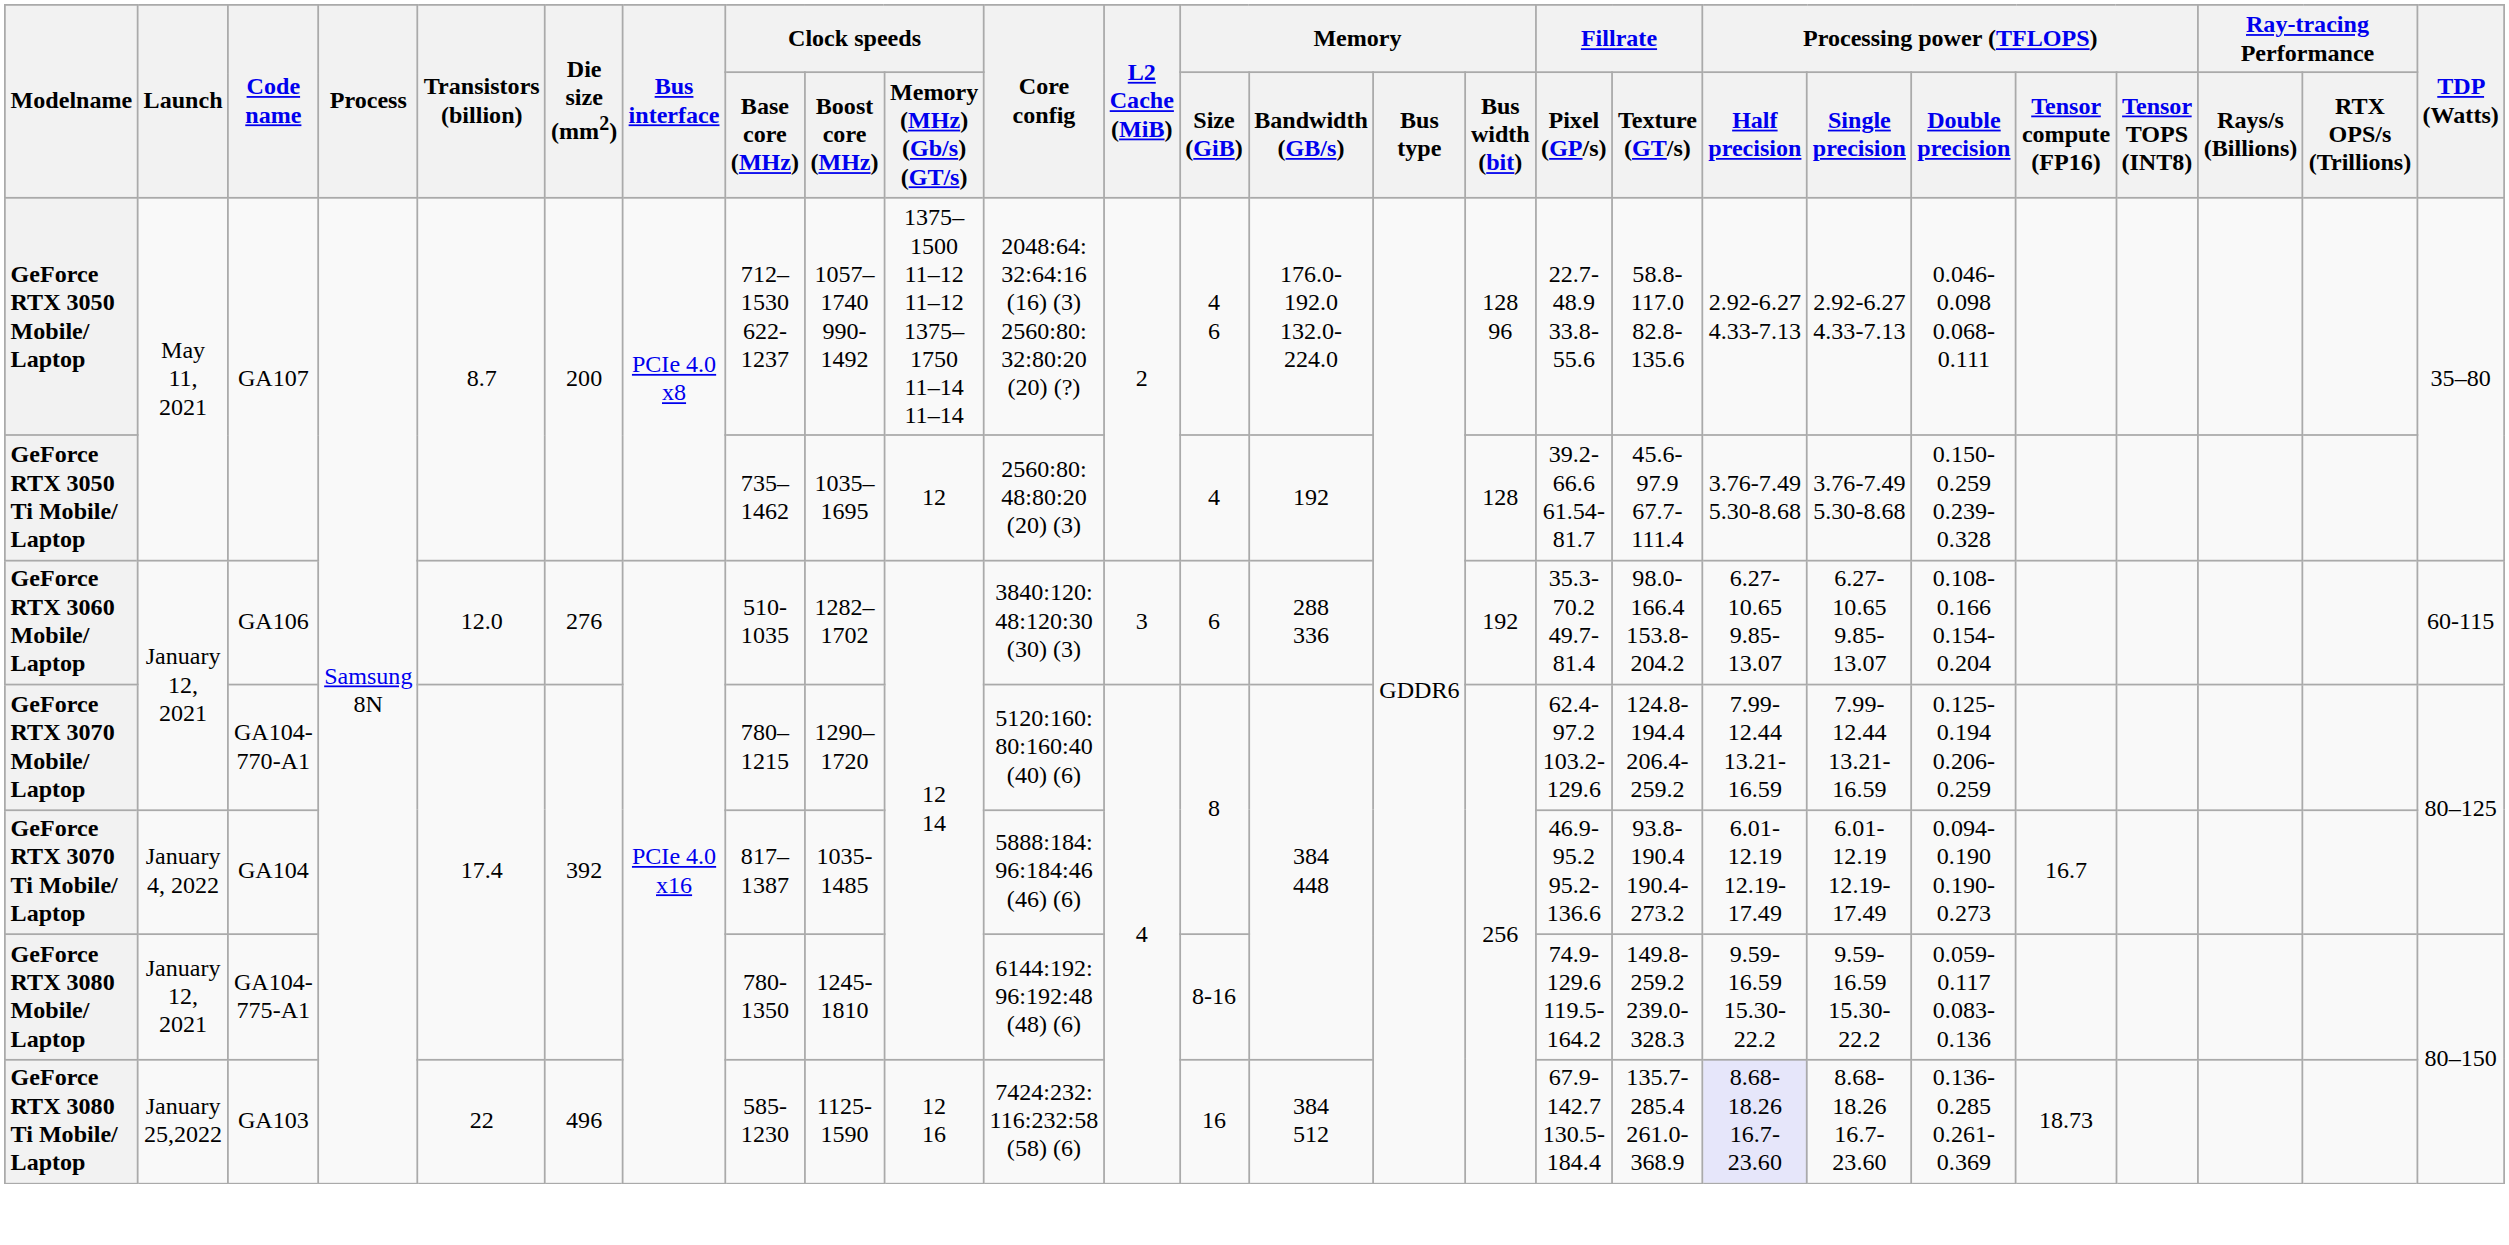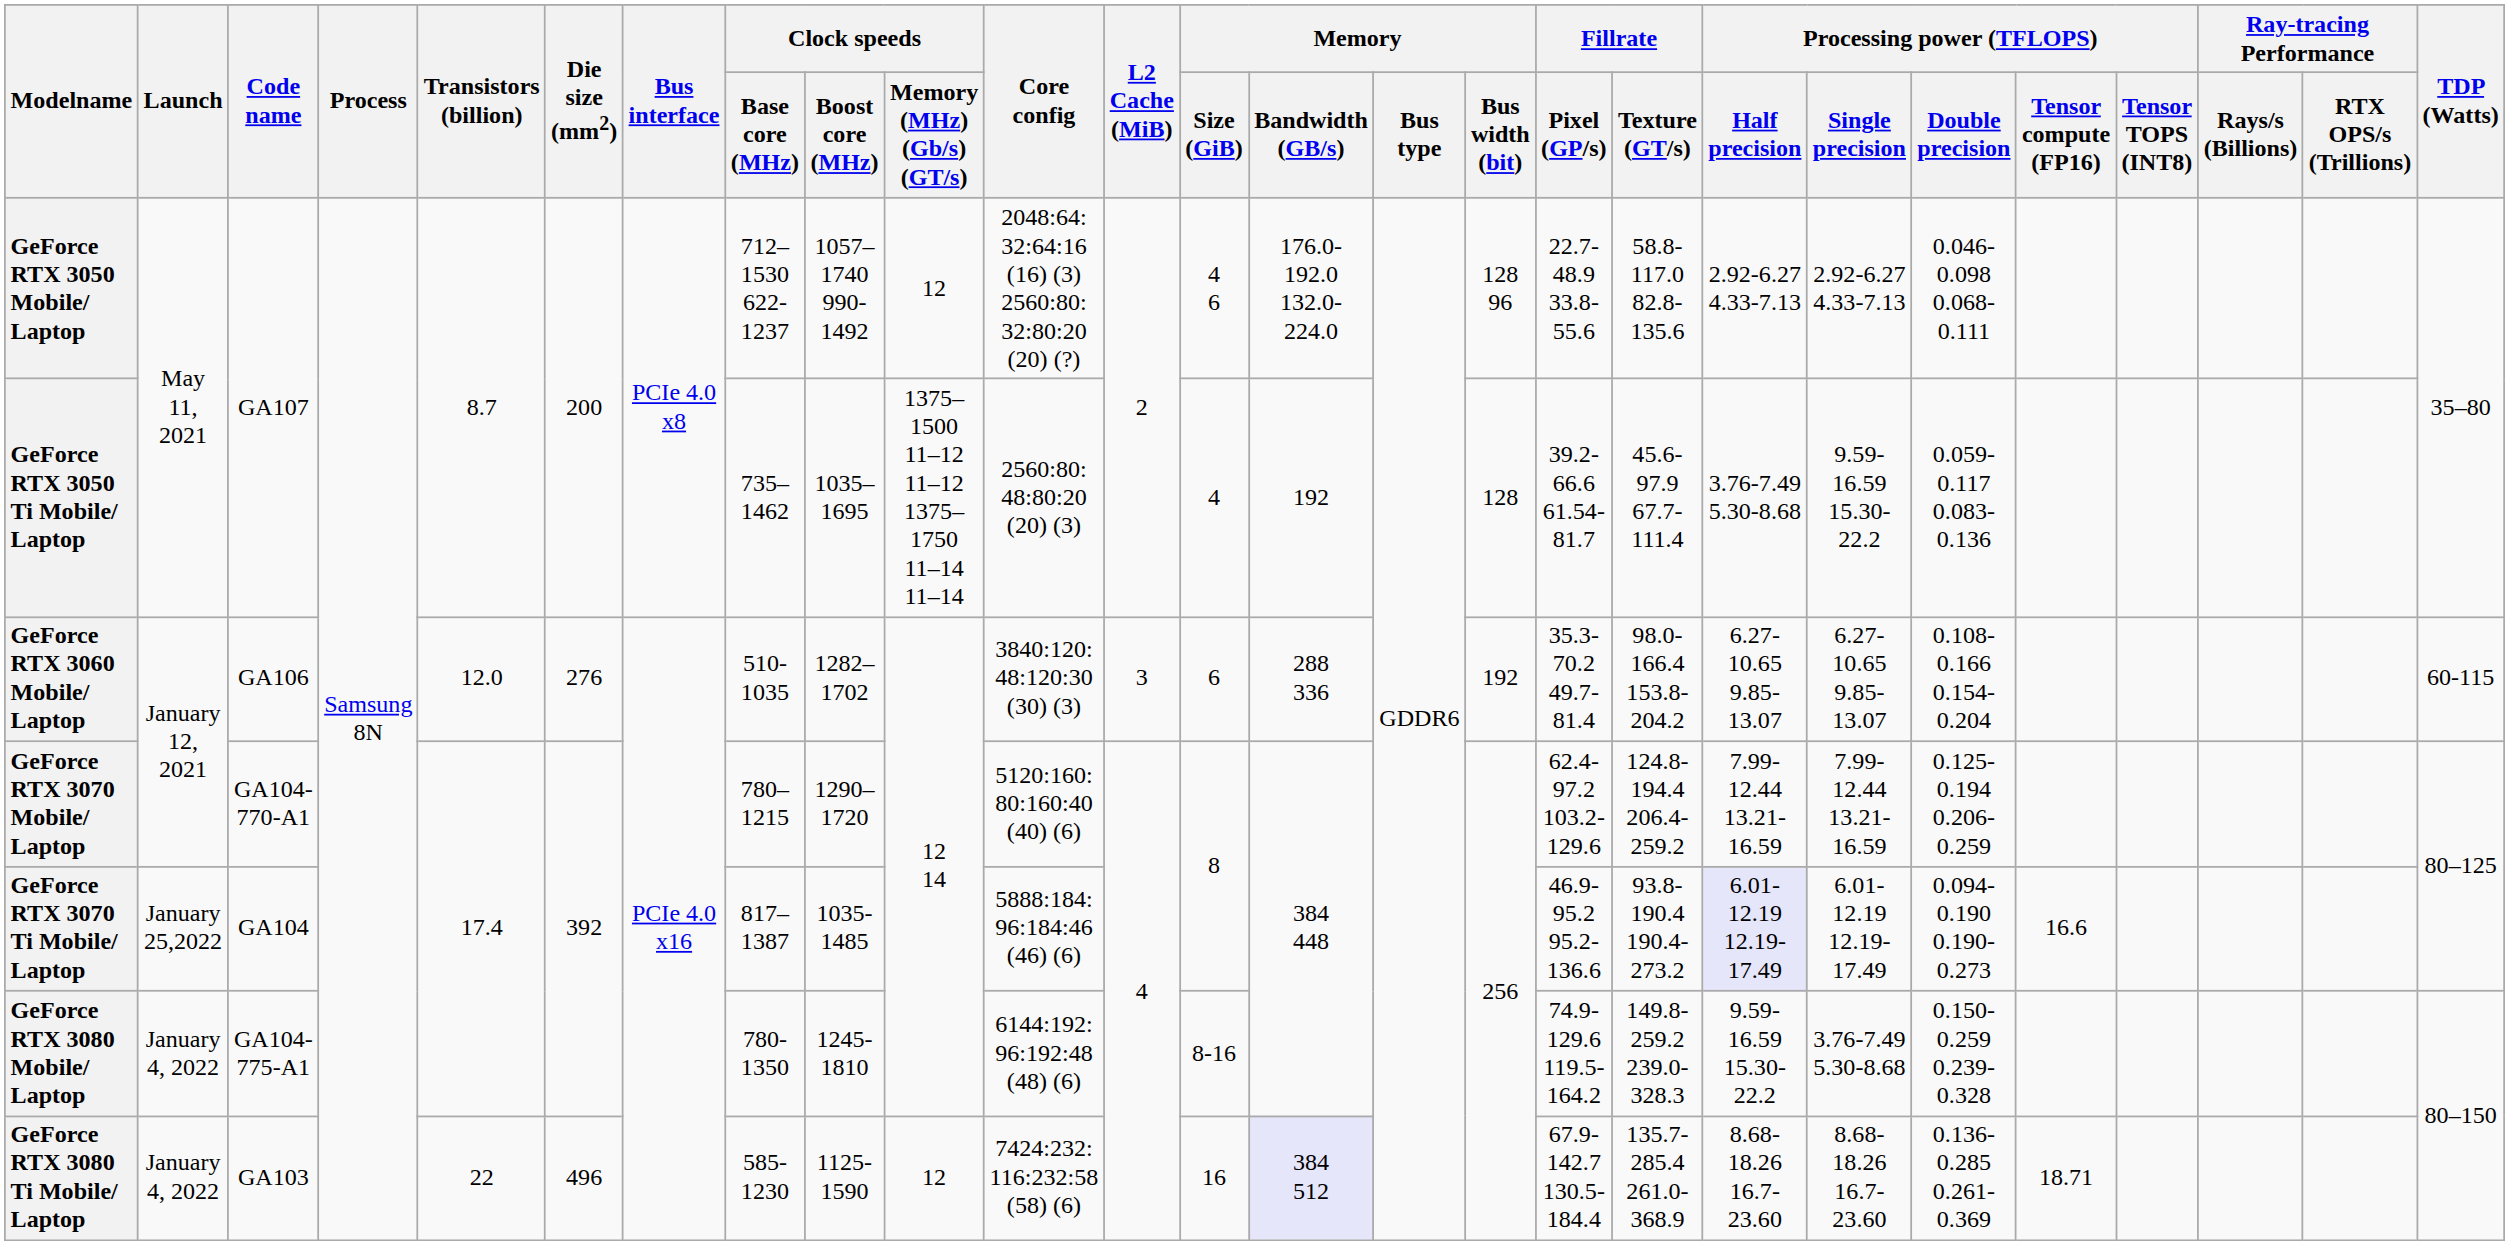 <table class="mw-datatable wikitable sortable sort-under" style="font-size:85%; text-align:center;">
 <tr>
 <th rowspan="2" scope="col">Modelname</th>
 <th rowspan="2" scope="col">Launch</th>
 <th rowspan="2" scope="col"><a href='#'>Code name</a></th>
 <th rowspan="2" scope="col">Process</th>
 <th rowspan="2" scope="col">Transistors (billion)</th>
 <th rowspan="2" scope="col">Die size (mm<sup>2</sup>)</th>
 <th rowspan="2" scope="col"><a href='#'>Bus</a> <a href='#'>interface</a></th>
 <th colspan="3" scope="colgroup">Clock speeds</th>
 <th rowspan="2" scope="col">Core config<br></th>
 <th rowspan="2" scope="col"><a href='#'>L2 Cache</a> (<a href='#'>MiB</a>)</th>
 <th colspan="4" scope="colgroup">Memory</th>
 <th colspan="2" scope="colgroup"><a href='#'>Fillrate</a></th>
 <th colspan="5">Processing power (<a href='#'>TFLOPS</a>)</th>
 <th colspan="2" scope="colgroup"><a href='#'>Ray-tracing</a> Performance</th>
 <th rowspan="2" scope="col"><a href='#'>TDP</a> (Watts)</th>
 </tr>
 <tr>
 <th scope="col">Base core (<a href='#'>MHz</a>)</th>
 <th scope="col">Boost core (<a href='#'>MHz</a>)</th>
 <th scope="col">Memory (<a href='#'>MHz</a>)<br>(<a href='#'>Gb/s</a>)<br>(<a href='#'>GT/s</a>)</th>
 <th scope="col">Size (<a href='#'>GiB</a>)</th>
 <th scope="col">Bandwidth (<a href='#'>GB/s</a>)</th>
 <th scope="col">Bus type</th>
 <th scope="col">Bus width (<a href='#'>bit</a>)</th>
 <th scope="col">Pixel (<a href='#'>GP</a>/s)</th>
 <th scope="col">Texture (<a href='#'>GT</a>/s)</th>
 <th scope="col"><a href='#'>Half precision</a></th>
 <th scope="col"><a href='#'>Single precision</a></th>
 <th scope="col"><a href='#'>Double precision</a></th>
 <th scope="col"><a href='#'>Tensor</a> compute (FP16)</th>
 <th scope="col"><a href='#'>Tensor</a> TOPS (INT8)</th>
 <th scope="col">Rays/s (Billions)</th>
 <th scope="col">RTX OPS/s (Trillions)</th>
 </tr>
 <tr>
 <th scope="row" style="text-align:left;">GeForce RTX 3050<br>Mobile/<br>Laptop</th>
 <td rowspan="2">May 11, 2021</td>
 <td rowspan="2">GA107</td>
 <td rowspan="7"><a href='#'>Samsung</a> 8N</td>
 <td rowspan="2">8.7</td>
 <td rowspan="2">200</td>
 <td rowspan="2"><a href='#'>PCIe 4.0 x8</a></td>
 <td>712–1530<br>622-1237</td>
 <td>1057–1740<br>990-1492</td>
-<td>1375–1500<br>11–12<br>11–12<br>1375–1750<br>11–14<br>11–14</td>
+<td>12</td>
 <td>2048:64: 32:64:16<br>(16) (3)<br>2560:80: 32:80:20<br>(20) (?)</td>
 <td rowspan="2">2</td>
 <td>4<br>6</td>
 <td>176.0-192.0<br>132.0-224.0</td>
 <td rowspan="7">GDDR6</td>
 <td>128<br>96</td>
 <td>22.7-48.9<br>33.8-55.6<br></td>
 <td>58.8-117.0<br>82.8-135.6</td>
 <td>2.92-6.27<br>4.33-7.13</td>
 <td>2.92-6.27<br>4.33-7.13</td>
 <td>0.046-0.098<br>0.068-0.111</td>
 <td></td>
 <td></td>
 <td></td>
 <td></td>
 <td rowspan="2">35–80</td>
 </tr>
 <tr>
 <th scope="row" style="text-align:left;">GeForce<br>RTX 3050 <br>Ti Mobile/<br>Laptop</th>
 <td>735–1462</td>
 <td>1035–1695</td>
-<td>12</td>
+<td>1375–1500<br>11–12<br>11–12<br>1375–1750<br>11–14<br>11–14</td>
 <td>2560:80: 48:80:20<br>(20) (3)</td>
 <td>4</td>
 <td>192</td>
 <td>128</td>
 <td>39.2-66.6<br>61.54-81.7</td>
 <td>45.6-97.9<br>67.7-111.4</td>
 <td>3.76-7.49<br>5.30-8.68</td>
-<td>3.76-7.49<br>5.30-8.68</td>
-<td>0.150-0.259<br>0.239-0.328</td>
+<td>9.59-16.59<br>15.30-22.2</td>
+<td>0.059-0.117<br>0.083-0.136</td>
 <td></td>
 <td></td>
 <td></td>
 </tr>
 <tr>
 <th scope="row" style="text-align:left;">GeForce RTX 3060 Mobile/<br>Laptop</th>
 <td rowspan=2>January 12, 2021</td>
 <td>GA106</td>
 <td>12.0</td>
 <td>276</td>
 <td rowspan="5"><a href='#'>PCIe 4.0 x16</a></td>
 <td>510-1035</td>
 <td>1282–1702</td>
 <td rowspan="4">12<br>14</td>
 <td>3840:120: 48:120:30<br>(30) (3)</td>
 <td>3</td>
 <td>6</td>
 <td>288<br>336</td>
 <td>192</td>
 <td>35.3-70.2<br>49.7-81.4</td>
 <td>98.0-166.4<br>153.8-204.2</td>
 <td>6.27-10.65<br>9.85-13.07</td>
 <td>6.27-10.65<br>9.85-13.07</td>
 <td>0.108-0.166<br>0.154-0.204</td>
 <td></td>
 <td></td>
 <td></td>
 <td></td>
 <td>60-115</td>
 </tr>
 <tr>
 <th scope="row" style="text-align:left;">GeForce<br>RTX 3070 Mobile/<br>Laptop</th>
 <td>GA104-770-A1</td>
 <td rowspan="3">17.4</td>
 <td rowspan="3">392</td>
 <td>780–1215</td>
 <td>1290–1720</td>
 <td>5120:160: 80:160:40<br>(40) (6)</td>
 <td rowspan="4">4</td>
 <td rowspan="2">8</td>
 <td rowspan="3">384<br>448</td>
 <td rowspan="4">256</td>
 <td>62.4-97.2<br>103.2-129.6</td>
 <td>124.8-194.4<br>206.4-259.2</td>
 <td>7.99-12.44<br>13.21-16.59</td>
 <td>7.99-12.44<br>13.21-16.59</td>
 <td>0.125-0.194<br>0.206-0.259</td>
 <td></td>
 <td></td>
 <td></td>
 <td></td>
 <td rowspan=2>80–125</td>
 </tr>
 <tr>
 <th style="text-align:left;">GeForce RTX 3070<br>Ti Mobile/<br>Laptop</th>
-<td>January 4, 2022</td>
+<td>January 25,2022</td>
 <td>GA104</td>
 <td>817–1387</td>
 <td>1035-1485</td>
 <td>5888:184: 96:184:46 <br>(46) (6)</td>
 <td>46.9-95.2<br>95.2-136.6</td>
 <td>93.8-190.4<br>190.4-273.2</td>
-<td>6.01-12.19<br>12.19-17.49</td>
+<td style="background: lavender;">6.01-12.19<br>12.19-17.49</td>
 <td>6.01-12.19<br>12.19-17.49</td>
 <td>0.094-0.190<br>0.190-0.273</td>
-<td>16.7</td>
+<td>16.6</td>
 <td></td>
 <td></td>
 </tr>
 <tr>
 <th scope="row" style="text-align:left;">GeForce RTX 3080 Mobile/<br>Laptop</th>
-<td>January 12, 2021</td>
+<td>January 4, 2022</td>
 <td>GA104-775-A1</td>
 <td>780-1350</td>
 <td>1245-1810</td>
 <td>6144:192: 96:192:48<br>(48) (6)</td>
 <td>8-16</td>
 <td>74.9-129.6<br>119.5-164.2</td>
 <td>149.8-259.2<br>239.0-328.3</td>
 <td>9.59-16.59<br>15.30-22.2</td>
-<td>9.59-16.59<br>15.30-22.2</td>
-<td>0.059-0.117<br>0.083-0.136</td>
+<td>3.76-7.49<br>5.30-8.68</td>
+<td>0.150-0.259<br>0.239-0.328</td>
 <td></td>
 <td></td>
 <td></td>
 <td></td>
 <td rowspan=2>80–150</td>
 </tr>
 <tr>
 <th style="text-align:left;">GeForce RTX 3080<br>Ti Mobile/<br>Laptop</th>
-<td>January 25,2022</td>
+<td>January 4, 2022</td>
 <td>GA103</td>
 <td>22</td>
 <td>496</td>
 <td>585-1230</td>
 <td>1125-1590</td>
-<td>12<br>16</td>
+<td>12</td>
 <td>7424:232: 116:232:58 <br>(58) (6)</td>
 <td>16</td>
-<td>384<br>512</td>
+<td style="background: lavender;">384<br>512</td>
 <td>67.9-142.7<br>130.5-184.4</td>
 <td>135.7-285.4<br>261.0-368.9</td>
-<td style="background: lavender;">8.68-18.26<br>16.7-23.60</td>
+<td>8.68-18.26<br>16.7-23.60</td>
 <td>8.68-18.26<br>16.7-23.60</td>
 <td>0.136-0.285<br>0.261-0.369</td>
-<td>18.73</td>
+<td>18.71</td>
 <td></td>
 <td></td>
 </tr>
 </table>
